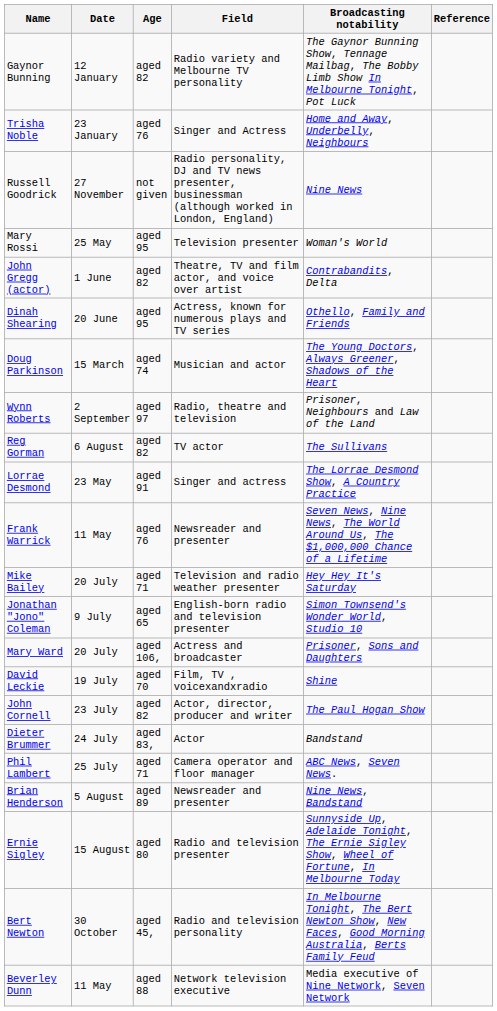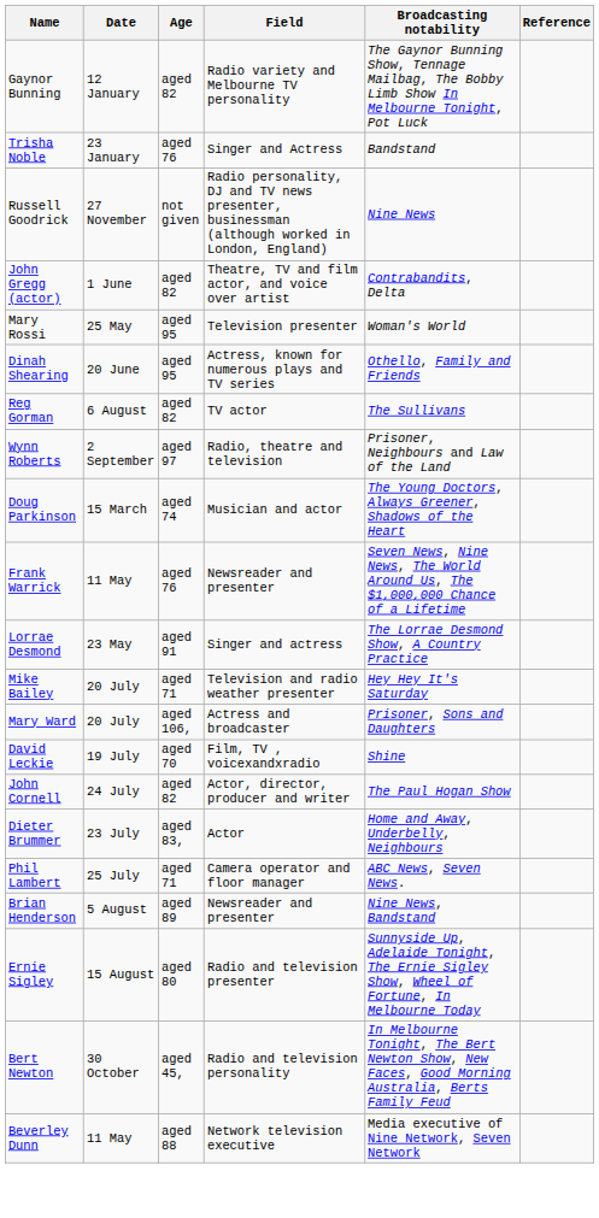 <table class="wikitable">
 <tr>
 <th>Name</th>
 <th>Date</th>
 <th>Age</th>
 <th>Field</th>
 <th>Broadcasting notability</th>
 <th>Reference</th>
 </tr>
 <tr>
 <td>Gaynor Bunning</td>
 <td>12 January</td>
 <td>aged 82</td>
 <td>Radio variety and Melbourne TV personality</td>
 <td><em>The Gaynor Bunning Show</em>, <em>Tennage Mailbag</em>, <em>The Bobby Limb Show</em> <em><a href='#'>In Melbourne Tonight</a></em>, <em>Pot Luck</em></td>
 <td></td>
 </tr>
 <tr>
 <td><a href='#'>Trisha Noble</a></td>
 <td>23 January</td>
 <td>aged 76</td>
 <td>Singer and Actress</td>
-<td><em><a href='#'>Home and Away</a></em>, <em><a href='#'>Underbelly</a></em>, <em><a href='#'>Neighbours</a></em></td>
+<td><em>Bandstand</em></td>
 <td></td>
 </tr>
 <tr>
 <td>Russell Goodrick</td>
 <td>27 November</td>
 <td>not given</td>
 <td>Radio personality, DJ and TV news presenter, businessman (although worked in London, England)</td>
 <td><em><a href='#'>Nine News</a></em></td>
 <td></td>
 </tr>
 <tr>
+<td><a href='#'>John Gregg (actor)</a></td>
+<td>1 June</td>
+<td>aged 82</td>
+<td>Theatre, TV and film actor, and voice over artist</td>
+<td><em><a href='#'>Contrabandits</a></em>, <em>Delta</em></td>
+<td></td>
+</tr>
+<tr>
 <td>Mary Rossi</td>
 <td>25 May</td>
 <td>aged 95</td>
 <td>Television presenter</td>
 <td><em>Woman's World</em></td>
-<td></td>
-</tr>
-<tr>
-<td><a href='#'>John Gregg (actor)</a></td>
-<td>1 June</td>
-<td>aged 82</td>
-<td>Theatre, TV and film actor, and voice over artist</td>
-<td><em><a href='#'>Contrabandits</a></em>, <em>Delta</em></td>
 <td></td>
 </tr>
 <tr>
 <td><a href='#'>Dinah Shearing</a></td>
 <td>20 June</td>
 <td>aged 95</td>
 <td>Actress, known for numerous plays and TV series</td>
 <td><em><a href='#'>Othello</a></em>, <em><a href='#'>Family and Friends</a></em></td>
 <td></td>
 </tr>
 <tr>
-<td><a href='#'>Doug Parkinson</a></td>
-<td>15 March</td>
-<td>aged 74</td>
-<td>Musician and actor</td>
-<td><em><a href='#'>The Young Doctors</a></em>, <em><a href='#'>Always Greener</a></em>, <em><a href='#'>Shadows of the Heart</a></em></td>
+<td><a href='#'>Reg Gorman</a></td>
+<td>6 August</td>
+<td>aged 82</td>
+<td>TV actor</td>
+<td><em><a href='#'>The Sullivans</a></em></td>
 <td></td>
 </tr>
 <tr>
 <td><a href='#'>Wynn Roberts</a></td>
 <td>2 September</td>
 <td>aged 97</td>
 <td>Radio, theatre and television</td>
 <td><em>Prisoner</em>, <em>Neighbours</em> and <em>Law of the Land</em></td>
 <td></td>
 </tr>
 <tr>
-<td><a href='#'>Reg Gorman</a></td>
-<td>6 August</td>
-<td>aged 82</td>
-<td>TV actor</td>
-<td><em><a href='#'>The Sullivans</a></em></td>
+<td><a href='#'>Doug Parkinson</a></td>
+<td>15 March</td>
+<td>aged 74</td>
+<td>Musician and actor</td>
+<td><em><a href='#'>The Young Doctors</a></em>, <em><a href='#'>Always Greener</a></em>, <em><a href='#'>Shadows of the Heart</a></em></td>
+<td></td>
+</tr>
+<tr>
+<td><a href='#'>Frank Warrick</a></td>
+<td>11 May</td>
+<td>aged 76</td>
+<td>Newsreader and presenter</td>
+<td><em><a href='#'>Seven News</a></em>, <em><a href='#'>Nine News</a></em>, <em><a href='#'>The World Around Us</a></em>, <em><a href='#'>The $1,000,000 Chance of a Lifetime</a></em></td>
 <td></td>
 </tr>
 <tr>
 <td><a href='#'>Lorrae Desmond</a></td>
 <td>23 May</td>
 <td>aged 91</td>
 <td>Singer and actress</td>
 <td><em><a href='#'>The Lorrae Desmond Show</a></em>, <em><a href='#'>A Country Practice</a></em></td>
 <td></td>
 </tr>
 <tr>
-<td><a href='#'>Frank Warrick</a></td>
-<td>11 May</td>
-<td>aged 76</td>
-<td>Newsreader and presenter</td>
-<td><em><a href='#'>Seven News</a></em>, <em><a href='#'>Nine News</a></em>, <em><a href='#'>The World Around Us</a></em>, <em><a href='#'>The $1,000,000 Chance of a Lifetime</a></em></td>
-<td></td>
-</tr>
-<tr>
 <td><a href='#'>Mike Bailey</a></td>
 <td>20 July</td>
 <td>aged 71</td>
 <td>Television and radio weather presenter</td>
 <td><em><a href='#'>Hey Hey It's Saturday</a></em></td>
-<td></td>
-</tr>
-<tr>
-<td><a href='#'>Jonathan "Jono" Coleman</a></td>
-<td>9 July</td>
-<td>aged 65</td>
-<td>English-born radio and television presenter</td>
-<td><em><a href='#'>Simon Townsend's Wonder World</a></em>, <em><a href='#'>Studio 10</a></em></td>
 <td></td>
 </tr>
 <tr>
 <td><a href='#'>Mary Ward</a></td>
 <td>20 July</td>
 <td>aged 106,</td>
 <td>Actress and broadcaster</td>
 <td><em><a href='#'>Prisoner</a></em>, <em><a href='#'>Sons and Daughters</a></em></td>
 <td></td>
 </tr>
 <tr>
 <td><a href='#'>David Leckie</a></td>
 <td>19 July</td>
 <td>aged 70</td>
 <td>Film, TV , voicexandxradio</td>
 <td><em><a href='#'>Shine</a></em></td>
 <td></td>
 </tr>
 <tr>
 <td><a href='#'>John Cornell</a></td>
-<td>23 July</td>
+<td>24 July</td>
 <td>aged 82</td>
 <td>Actor, director, producer and writer</td>
 <td><em><a href='#'>The Paul Hogan Show</a></em></td>
 <td></td>
 </tr>
 <tr>
 <td><a href='#'>Dieter Brummer</a></td>
-<td>24 July</td>
+<td>23 July</td>
 <td>aged 83,</td>
 <td>Actor</td>
-<td><em>Bandstand</em></td>
+<td><em><a href='#'>Home and Away</a></em>, <em><a href='#'>Underbelly</a></em>, <em><a href='#'>Neighbours</a></em></td>
 <td></td>
 </tr>
 <tr>
 <td><a href='#'>Phil Lambert</a></td>
 <td>25 July</td>
 <td>aged 71</td>
 <td>Camera operator and floor manager</td>
 <td><em><a href='#'>ABC News</a></em>, <em><a href='#'>Seven News</a></em>.</td>
 <td></td>
 </tr>
 <tr>
 <td><a href='#'>Brian Henderson</a></td>
 <td>5 August</td>
 <td>aged 89</td>
 <td>Newsreader and presenter</td>
 <td><em><a href='#'>Nine News</a></em>, <em><a href='#'>Bandstand</a></em></td>
 <td></td>
 </tr>
 <tr>
 <td><a href='#'>Ernie Sigley</a></td>
 <td>15 August</td>
 <td>aged 80</td>
 <td>Radio and television presenter</td>
 <td><em><a href='#'>Sunnyside Up</a></em>, <em><a href='#'>Adelaide Tonight</a></em>, <em><a href='#'>The Ernie Sigley Show</a></em>, <em><a href='#'>Wheel of Fortune</a></em>, <em><a href='#'>In Melbourne Today</a></em></td>
 <td></td>
 </tr>
 <tr>
 <td><a href='#'>Bert Newton</a></td>
 <td>30 October</td>
 <td>aged 45,</td>
 <td>Radio and television personality</td>
 <td><em><a href='#'>In Melbourne Tonight</a></em>, <em><a href='#'>The Bert Newton Show</a></em>,  <em><a href='#'>New Faces</a></em>, <em><a href='#'>Good Morning Australia</a></em>, <em><a href='#'>Berts Family Feud</a></em></td>
 </tr>
 <tr>
 <td><a href='#'>Beverley Dunn</a></td>
 <td>11 May</td>
 <td>aged 88</td>
 <td>Network television executive</td>
 <td>Media executive of <a href='#'>Nine Network</a>, <a href='#'>Seven Network</a></td>
 <td></td>
 </tr>
 </table>
